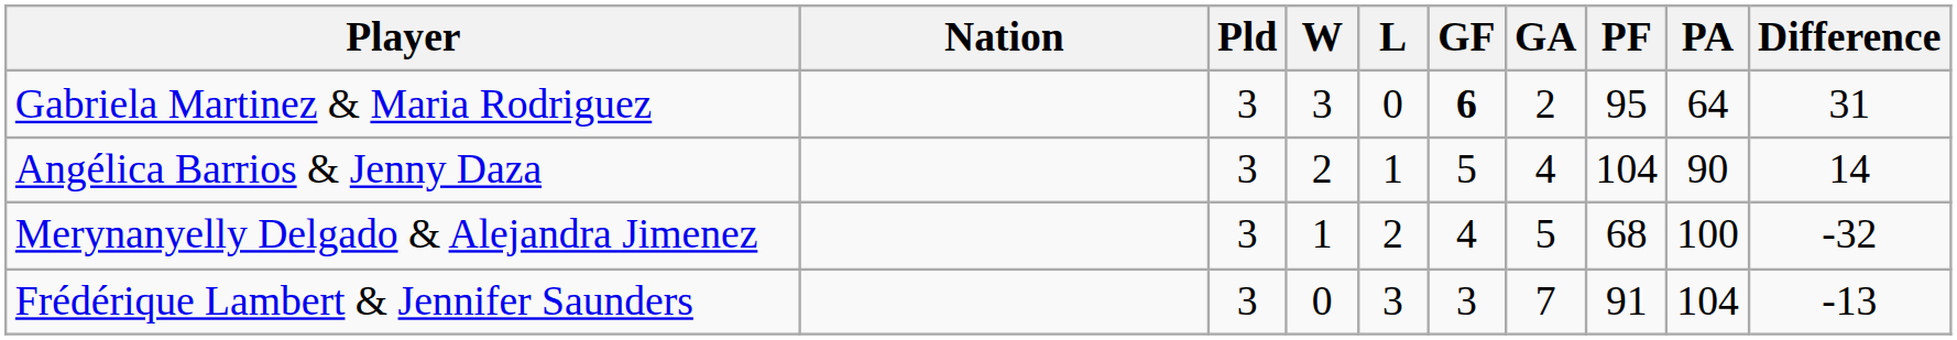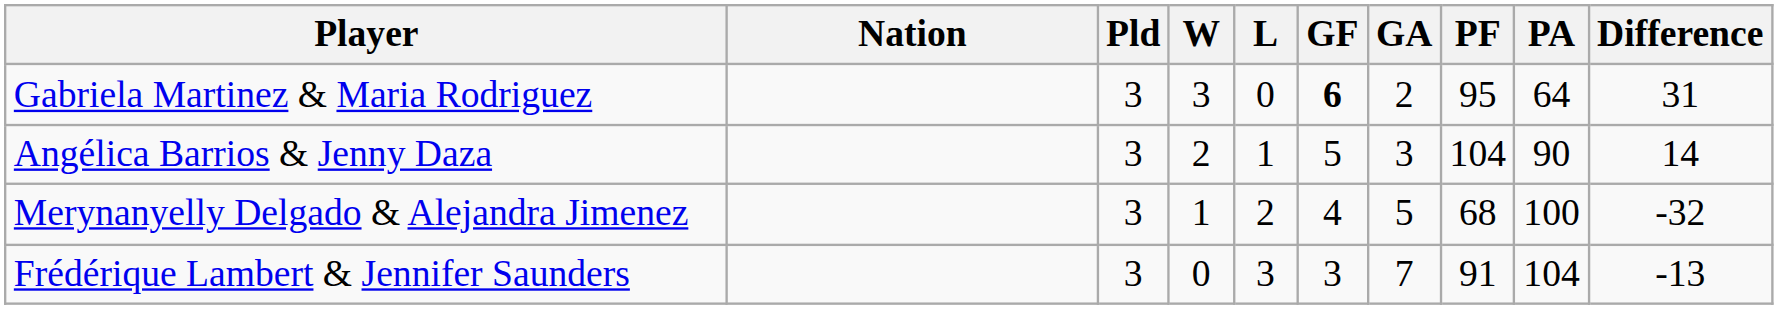 <table class="wikitable" style="text-align:center">
 <tr>
 <th width="300">Player</th>
 <th width="150">Nation</th>
 <th width=20>Pld</th>
 <th width=20>W</th>
 <th width=20>L</th>
 <th width=20>GF</th>
 <th width=20>GA</th>
 <th width=20>PF</th>
 <th width=20>PA</th>
 <th width=30>Difference</th>
 </tr>
 <tr>
 <td align="left"><a href='#'>Gabriela Martinez</a> & <a href='#'>Maria Rodriguez</a></td>
 <td align="left"></td>
 <td>3</td>
 <td>3</td>
 <td>0</td>
 <td><strong>6</strong></td>
 <td>2</td>
 <td>95</td>
 <td>64</td>
 <td>31</td>
 </tr>
 <tr>
 <td align="left"><a href='#'>Angélica Barrios</a> & <a href='#'>Jenny Daza</a></td>
 <td align="left"></td>
 <td>3</td>
 <td>2</td>
 <td>1</td>
 <td>5</td>
-<td>4</td>
+<td>3</td>
 <td>104</td>
 <td>90</td>
 <td>14</td>
 </tr>
 <tr>
 <td align="left"><a href='#'>Merynanyelly Delgado</a> & <a href='#'>Alejandra Jimenez</a></td>
 <td align="left"></td>
 <td>3</td>
 <td>1</td>
 <td>2</td>
 <td>4</td>
 <td>5</td>
 <td>68</td>
 <td>100</td>
 <td>-32</td>
 </tr>
 <tr>
 <td align="left"><a href='#'>Frédérique Lambert</a> & <a href='#'>Jennifer Saunders</a></td>
 <td align="left"></td>
 <td>3</td>
 <td>0</td>
 <td>3</td>
 <td>3</td>
 <td>7</td>
 <td>91</td>
 <td>104</td>
 <td>-13</td>
 </tr>
 </table>
